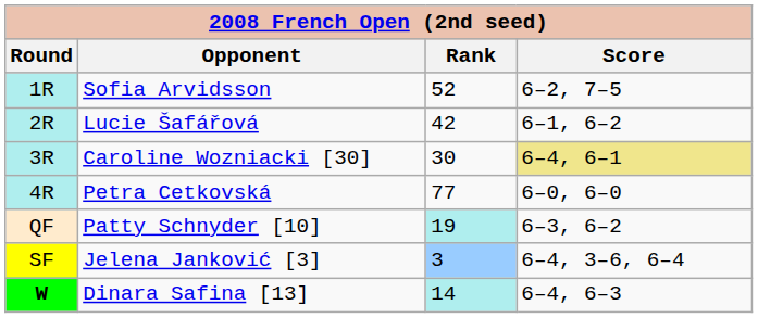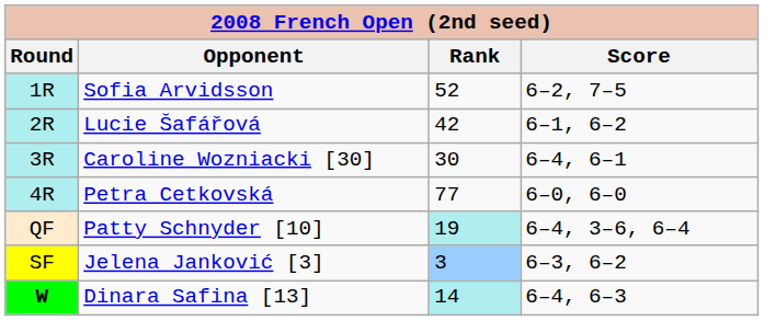 <table class="wikitable">
 <tr>
 <th colspan="4" style="background:#ebc2af;"><a href='#'>2008 French Open</a> (2nd seed)</th>
 </tr>
 <tr>
 <th>Round</th>
 <th width=210>Opponent</th>
 <th width=50>Rank</th>
 <th width=140>Score</th>
 </tr>
 <tr>
 <td align="center" style="background:#afeeee;">1R</td>
 <td> <a href='#'>Sofia Arvidsson</a></td>
 <td>52</td>
 <td>6–2, 7–5</td>
 </tr>
 <tr>
 <td align="center" style="background:#afeeee;">2R</td>
 <td> <a href='#'>Lucie Šafářová</a></td>
 <td>42</td>
 <td>6–1, 6–2</td>
 </tr>
 <tr>
 <td align="center" style="background:#afeeee;">3R</td>
 <td> <a href='#'>Caroline Wozniacki</a> [30]</td>
 <td>30</td>
-<td style="background: khaki;">6–4, 6–1</td>
+<td>6–4, 6–1</td>
 </tr>
 <tr>
 <td align="center" style="background:#afeeee;">4R</td>
 <td> <a href='#'>Petra Cetkovská</a></td>
 <td>77</td>
 <td>6–0, 6–0</td>
 </tr>
 <tr>
 <td align="center" style="background:#ffebcd;">QF</td>
 <td> <a href='#'>Patty Schnyder</a> [10]</td>
 <td bgcolor=#afeeee>19</td>
-<td>6–3, 6–2</td>
+<td>6–4, 3–6, 6–4</td>
 </tr>
 <tr>
 <td align="center" style="background:yellow;">SF</td>
 <td> <a href='#'>Jelena Janković</a> [3]</td>
 <td bgcolor=99ccff>3</td>
-<td>6–4, 3–6, 6–4</td>
+<td>6–3, 6–2</td>
 </tr>
 <tr>
 <td align="center" style="background:#00ff00;"><strong>W</strong></td>
 <td> <a href='#'>Dinara Safina</a> [13]</td>
 <td bgcolor=#afeeee>14</td>
 <td>6–4, 6–3</td>
 </tr>
 </table>
